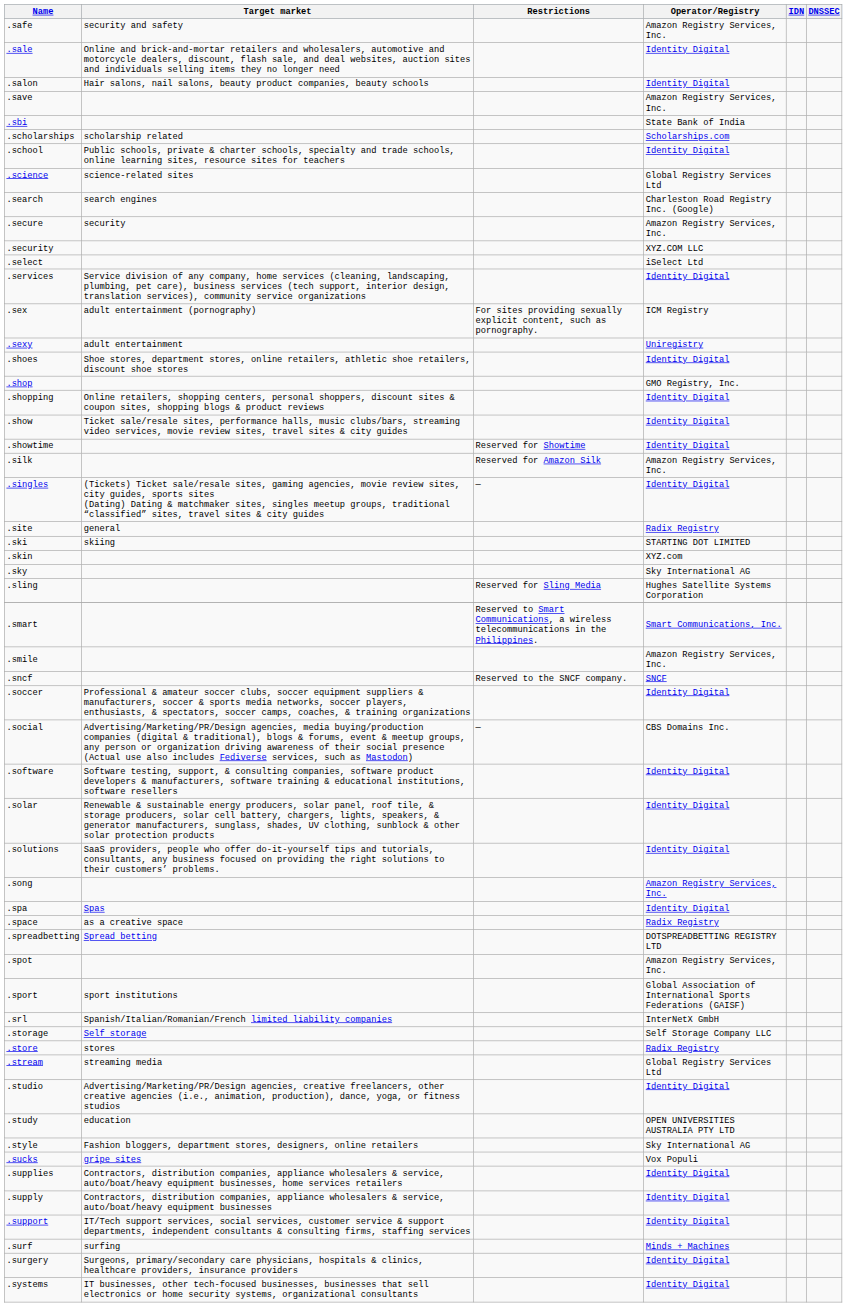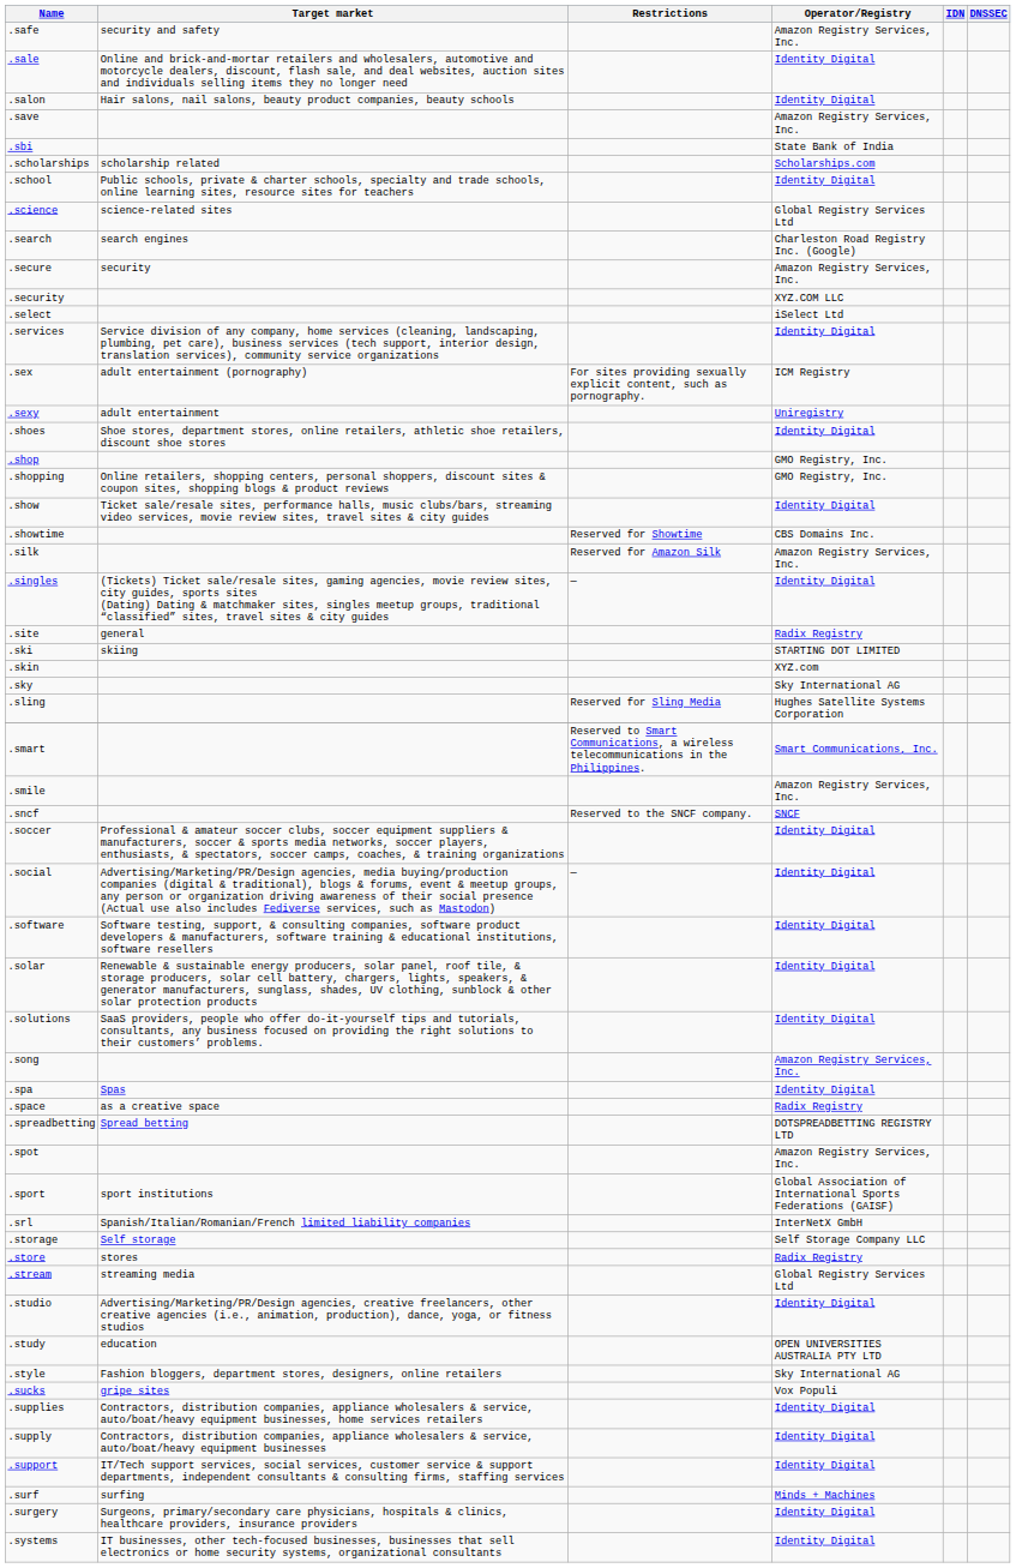 <table class="wikitable sortable">
 <tr style="background:#a0d0ff;">
 <th><a href='#'>Name</a></th>
 <th>Target market</th>
 <th class="unsortable">Restrictions</th>
 <th>Operator/Registry</th>
 <th><a href='#'>IDN</a></th>
 <th><a href='#'>DNSSEC</a></th>
 </tr>
 <tr valign=top>
 <td>.safe</td>
 <td>security and safety</td>
 <td></td>
 <td>Amazon Registry Services, Inc.</td>
 <td></td>
 <td></td>
 </tr>
 <tr valign="top">
 <td><a href='#'>.sale</a></td>
 <td>Online and brick-and-mortar retailers and wholesalers, automotive and motorcycle dealers, discount, flash sale, and deal websites, auction sites and individuals selling items they no longer need</td>
 <td></td>
 <td><a href='#'>Identity Digital</a></td>
 <td></td>
 <td></td>
 </tr>
 <tr>
 <td>.salon</td>
 <td>Hair salons, nail salons, beauty product companies, beauty schools</td>
 <td></td>
 <td><a href='#'>Identity Digital</a></td>
 <td></td>
 <td></td>
 </tr>
 <tr valign=top>
 <td>.save</td>
 <td></td>
 <td></td>
 <td>Amazon Registry Services, Inc.</td>
 <td></td>
 <td></td>
 </tr>
 <tr valign="top">
 <td><a href='#'>.sbi</a></td>
 <td></td>
 <td></td>
 <td>State Bank of India</td>
 <td></td>
 <td></td>
 </tr>
 <tr valign="top">
 <td>.scholarships</td>
 <td>scholarship related</td>
 <td></td>
 <td><a href='#'>Scholarships.com</a></td>
 <td></td>
 <td></td>
 </tr>
 <tr valign="top">
 <td>.school</td>
 <td>Public schools, private & charter schools, specialty and trade schools, online learning sites, resource sites for teachers</td>
 <td></td>
 <td><a href='#'>Identity Digital</a></td>
 <td></td>
 <td></td>
 </tr>
 <tr valign="top">
 <td><a href='#'>.science</a></td>
 <td>science-related sites</td>
 <td></td>
 <td>Global Registry Services Ltd</td>
 <td></td>
 <td></td>
 </tr>
 <tr valign=top>
 <td>.search</td>
 <td>search engines</td>
 <td></td>
 <td>Charleston Road Registry Inc. (Google)</td>
 <td></td>
 <td></td>
 </tr>
 <tr valign=top>
 <td>.secure</td>
 <td>security</td>
 <td></td>
 <td>Amazon Registry Services, Inc.</td>
 <td></td>
 <td></td>
 </tr>
 <tr valign=top>
 <td>.security</td>
 <td></td>
 <td></td>
 <td>XYZ.COM LLC</td>
 <td></td>
 <td></td>
 </tr>
 <tr valign=top>
 <td>.select</td>
 <td></td>
 <td></td>
 <td>iSelect Ltd</td>
 <td></td>
 <td></td>
 </tr>
 <tr valign="top">
 <td>.services</td>
 <td>Service division of any company, home services (cleaning, landscaping, plumbing, pet care), business services (tech support, interior design, translation services), community service organizations</td>
 <td></td>
 <td><a href='#'>Identity Digital</a></td>
 <td></td>
 <td></td>
 </tr>
 <tr valign="top">
 <td>.sex</td>
 <td>adult entertainment (pornography)</td>
 <td>For sites providing sexually explicit content, such as pornography.</td>
 <td>ICM Registry</td>
 <td></td>
 <td></td>
 </tr>
 <tr valign="top">
 <td><a href='#'>.sexy</a></td>
 <td>adult entertainment</td>
 <td></td>
 <td><a href='#'>Uniregistry</a></td>
 <td></td>
 <td></td>
 </tr>
 <tr valign="top">
 <td>.shoes</td>
 <td>Shoe stores, department stores, online retailers, athletic shoe retailers, discount shoe stores</td>
 <td></td>
 <td><a href='#'>Identity Digital</a></td>
 <td></td>
 <td></td>
 </tr>
 <tr valign=top>
 <td><a href='#'>.shop</a></td>
 <td></td>
 <td></td>
 <td>GMO Registry, Inc.</td>
 <td></td>
 <td></td>
 </tr>
 <tr valign=top>
 <td>.shopping</td>
 <td>Online retailers, shopping centers, personal shoppers, discount sites & coupon sites, shopping blogs & product reviews</td>
 <td></td>
-<td><a href='#'>Identity Digital</a></td>
+<td>GMO Registry, Inc.</td>
 <td></td>
 <td></td>
 </tr>
 <tr valign="top">
 <td>.show</td>
 <td>Ticket sale/resale sites, performance halls, music clubs/bars, streaming video services, movie review sites, travel sites & city guides</td>
 <td></td>
 <td><a href='#'>Identity Digital</a></td>
 <td></td>
 <td></td>
 </tr>
 <tr valign=top>
 <td>.showtime</td>
 <td></td>
 <td>Reserved for <a href='#'>Showtime</a></td>
-<td><a href='#'>Identity Digital</a></td>
+<td>CBS Domains Inc.</td>
 <td></td>
 <td></td>
 </tr>
 <tr valign=top>
 <td>.silk</td>
 <td></td>
 <td>Reserved for <a href='#'>Amazon Silk</a></td>
 <td>Amazon Registry Services, Inc.</td>
 <td></td>
 <td></td>
 </tr>
 <tr valign="top">
 <td><a href='#'>.singles</a></td>
 <td>(Tickets) Ticket sale/resale sites, gaming agencies, movie review sites, city guides, sports sites<br>(Dating) Dating & matchmaker sites, singles meetup groups, traditional “classified” sites, travel sites & city guides</td>
 <td>—</td>
 <td><a href='#'>Identity Digital</a></td>
 <td></td>
 <td></td>
 </tr>
 <tr valign="top">
 <td>.site</td>
 <td>general</td>
 <td></td>
 <td><a href='#'>Radix Registry</a></td>
 <td></td>
 <td></td>
 </tr>
 <tr valign=top>
 <td>.ski</td>
 <td>skiing</td>
 <td></td>
 <td>STARTING DOT LIMITED</td>
 <td></td>
 <td></td>
 </tr>
 <tr valign=top>
 <td>.skin</td>
 <td></td>
 <td></td>
 <td>XYZ.com</td>
 <td></td>
 <td></td>
 </tr>
 <tr valign=top>
 <td>.sky</td>
 <td></td>
 <td></td>
 <td>Sky International AG</td>
 <td></td>
 <td></td>
 </tr>
 <tr valign=top>
 <td>.sling</td>
 <td></td>
 <td>Reserved for <a href='#'>Sling Media</a></td>
 <td>Hughes Satellite Systems Corporation</td>
 <td></td>
 <td></td>
 </tr>
 <tr valign=top>
 </tr>
 <tr>
 <td>.smart</td>
 <td></td>
 <td>Reserved to <a href='#'>Smart Communications</a>, a wireless telecommunications in the <a href='#'>Philippines</a>.</td>
 <td><a href='#'> Smart Communications, Inc.</a></td>
 <td></td>
 <td></td>
 </tr>
 <tr>
 <td>.smile</td>
 <td></td>
 <td></td>
 <td>Amazon Registry Services, Inc.</td>
 <td></td>
 <td></td>
 </tr>
 <tr>
 <td>.sncf</td>
 <td></td>
 <td>Reserved to the SNCF company.</td>
 <td><a href='#'>SNCF</a></td>
 <td></td>
 <td></td>
 </tr>
 <tr valign="top">
 <td>.soccer</td>
 <td>Professional & amateur soccer clubs, soccer equipment suppliers & manufacturers, soccer & sports media networks, soccer players, enthusiasts, & spectators, soccer camps, coaches, & training organizations</td>
 <td></td>
 <td><a href='#'>Identity Digital</a></td>
 <td></td>
 <td></td>
 </tr>
 <tr valign="top">
 <td>.social</td>
 <td>Advertising/Marketing/PR/Design agencies, media buying/production companies (digital & traditional), blogs & forums, event & meetup groups, any person or organization driving awareness of their social presence<br>(Actual use also includes <a href='#'>Fediverse</a> services, such as <a href='#'>Mastodon</a>)</td>
 <td>—</td>
-<td>CBS Domains Inc.</td>
+<td><a href='#'>Identity Digital</a></td>
 <td></td>
 <td></td>
 </tr>
 <tr valign="top">
 <td>.software</td>
 <td>Software testing, support, & consulting companies, software product developers & manufacturers, software training & educational institutions, software resellers</td>
 <td></td>
 <td><a href='#'>Identity Digital</a></td>
 <td></td>
 <td></td>
 </tr>
 <tr valign="top">
 <td>.solar</td>
 <td>Renewable & sustainable energy producers, solar panel, roof tile, & storage producers, solar cell battery, chargers, lights, speakers, & generator manufacturers, sunglass, shades, UV clothing, sunblock & other solar protection products</td>
 <td></td>
 <td><a href='#'>Identity Digital</a></td>
 <td></td>
 <td></td>
 </tr>
 <tr valign="top">
 <td>.solutions</td>
 <td>SaaS providers, people who offer do-it-yourself tips and tutorials, consultants, any business focused on providing the right solutions to their customers’ problems.</td>
 <td></td>
 <td><a href='#'>Identity Digital</a></td>
 <td></td>
 <td></td>
 </tr>
 <tr valign=top>
 <td>.song</td>
 <td></td>
 <td></td>
 <td><a href='#'>Amazon Registry Services, Inc.</a></td>
 <td></td>
 <td></td>
 </tr>
 <tr>
 <td>.spa</td>
 <td><a href='#'>Spas</a></td>
 <td></td>
 <td><a href='#'>Identity Digital</a></td>
 <td></td>
 <td></td>
 </tr>
 <tr valign="top">
 <td>.space</td>
 <td>as a creative space</td>
 <td></td>
 <td><a href='#'>Radix Registry</a></td>
 <td></td>
 <td></td>
 </tr>
 <tr valign="top">
 <td>.spreadbetting</td>
 <td><a href='#'>Spread betting</a></td>
 <td></td>
 <td>DOTSPREADBETTING REGISTRY LTD</td>
 <td></td>
 <td></td>
 </tr>
 <tr valign=top>
 <td>.spot</td>
 <td></td>
 <td></td>
 <td>Amazon Registry Services, Inc.</td>
 <td></td>
 <td></td>
 </tr>
 <tr>
 <td>.sport</td>
 <td>sport institutions</td>
 <td></td>
 <td>Global Association of International Sports Federations (GAISF)</td>
 <td></td>
 <td></td>
 </tr>
 <tr valign=top>
 <td>.srl</td>
 <td>Spanish/Italian/Romanian/French <a href='#'>limited liability companies</a></td>
 <td></td>
 <td>InterNetX GmbH</td>
 <td></td>
 <td></td>
 </tr>
 <tr>
 <td>.storage</td>
 <td><a href='#'>Self storage</a></td>
 <td></td>
 <td>Self Storage Company LLC</td>
 <td></td>
 <td></td>
 </tr>
 <tr valign="top">
 <td><a href='#'>.store</a></td>
 <td>stores</td>
 <td></td>
 <td><a href='#'>Radix Registry</a></td>
 <td></td>
 <td></td>
 </tr>
 <tr valign=top>
 <td><a href='#'>.stream</a></td>
 <td>streaming media</td>
 <td></td>
 <td>Global Registry Services Ltd</td>
 <td></td>
 <td></td>
 </tr>
 <tr valign="top">
 <td>.studio</td>
 <td>Advertising/Marketing/PR/Design agencies, creative freelancers, other creative agencies (i.e., animation, production), dance, yoga, or fitness studios</td>
 <td></td>
 <td><a href='#'>Identity Digital</a></td>
 <td></td>
 <td></td>
 </tr>
 <tr valign=top>
 <td>.study</td>
 <td>education</td>
 <td></td>
 <td>OPEN UNIVERSITIES AUSTRALIA PTY LTD</td>
 <td></td>
 <td></td>
 </tr>
 <tr valign="top">
 <td>.style</td>
 <td>Fashion bloggers, department stores, designers, online retailers</td>
 <td></td>
 <td>Sky International AG</td>
 <td></td>
 <td></td>
 </tr>
 <tr valign="top">
 <td><a href='#'>.sucks</a></td>
 <td><a href='#'>gripe sites</a></td>
 <td></td>
 <td>Vox Populi</td>
 <td></td>
 <td></td>
 </tr>
 <tr valign="top">
 <td>.supplies</td>
 <td>Contractors, distribution companies, appliance wholesalers & service, auto/boat/heavy equipment businesses, home services retailers</td>
 <td></td>
 <td><a href='#'>Identity Digital</a></td>
 <td></td>
 <td></td>
 </tr>
 <tr valign="top">
 <td>.supply</td>
 <td>Contractors, distribution companies, appliance wholesalers & service, auto/boat/heavy equipment businesses</td>
 <td></td>
 <td><a href='#'>Identity Digital</a></td>
 <td></td>
 <td></td>
 </tr>
 <tr valign="top">
 <td><a href='#'>.support</a></td>
 <td>IT/Tech support services, social services, customer service & support departments, independent consultants & consulting firms, staffing services</td>
 <td></td>
 <td><a href='#'>Identity Digital</a></td>
 <td></td>
 <td></td>
 </tr>
 <tr valign="top">
 <td>.surf</td>
 <td>surfing</td>
 <td></td>
 <td><a href='#'>Minds + Machines</a></td>
 <td></td>
 <td></td>
 </tr>
 <tr valign="top">
 <td>.surgery</td>
 <td>Surgeons, primary/secondary care physicians, hospitals & clinics, healthcare providers, insurance providers</td>
 <td></td>
 <td><a href='#'>Identity Digital</a></td>
 <td></td>
 <td></td>
 </tr>
 <tr valign="top">
 <td>.systems</td>
 <td>IT businesses, other tech-focused businesses, businesses that sell electronics or home security systems, organizational consultants</td>
 <td></td>
 <td><a href='#'>Identity Digital</a></td>
 <td></td>
 <td></td>
 </tr>
 </table>
